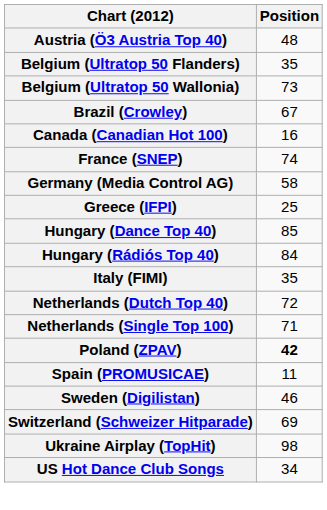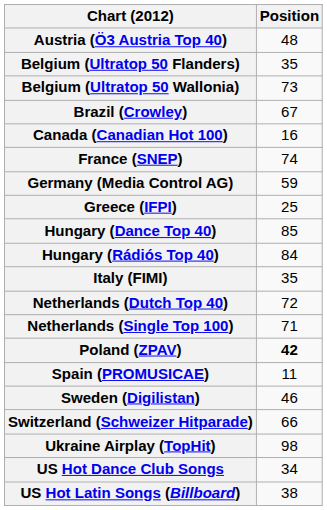 <table class="wikitable plainrowheaders sortable" style="text-align:center">
 <tr>
 <th scope="col">Chart (2012)</th>
 <th scope="col">Position</th>
 </tr>
 <tr>
 <th scope="row">Austria (<a href='#'>Ö3 Austria Top 40</a>)</th>
 <td style="text-align:center;">48</td>
 </tr>
 <tr>
 <th scope="row">Belgium (<a href='#'>Ultratop 50</a> Flanders)</th>
 <td style="text-align:center;">35</td>
 </tr>
 <tr>
 <th scope="row">Belgium (<a href='#'>Ultratop 50</a> Wallonia)</th>
 <td style="text-align:center;">73</td>
 </tr>
 <tr>
 <th scope="row">Brazil (<a href='#'>Crowley</a>)</th>
 <td style="text-align:center;">67</td>
 </tr>
 <tr>
 <th scope="row">Canada (<a href='#'>Canadian Hot 100</a>)</th>
 <td style="text-align:center;">16</td>
 </tr>
 <tr>
 <th scope="row">France (<a href='#'>SNEP</a>)</th>
 <td style="text-align:center;">74</td>
 </tr>
 <tr>
 <th scope="row">Germany (Media Control AG)</th>
-<td style="text-align:center;">58</td>
+<td style="text-align:center;">59</td>
 </tr>
 <tr>
 <th scope="row">Greece (<a href='#'>IFPI</a>)</th>
 <td style="text-align:center;">25</td>
 </tr>
 <tr>
 <th scope="row">Hungary (<a href='#'>Dance Top 40</a>)</th>
 <td style="text-align:center;">85</td>
 </tr>
 <tr>
 <th scope="row">Hungary (<a href='#'>Rádiós Top 40</a>)</th>
 <td style="text-align:center;">84</td>
 </tr>
 <tr>
 <th scope="row">Italy (FIMI)</th>
 <td style="text-align:center;">35</td>
 </tr>
 <tr>
 <th scope="row">Netherlands (<a href='#'>Dutch Top 40</a>)</th>
 <td style="text-align:center;">72</td>
 </tr>
 <tr>
 <th scope="row">Netherlands (<a href='#'>Single Top 100</a>)</th>
 <td style="text-align:center;">71</td>
 </tr>
 <tr>
 <th scope="row">Poland (<a href='#'>ZPAV</a>)</th>
 <td style="text-align:center;"><strong>42</strong></td>
 </tr>
 <tr>
 <th scope="row">Spain (<a href='#'>PROMUSICAE</a>)</th>
 <td style="text-align:center;">11</td>
 </tr>
 <tr>
 <th scope="row">Sweden (<a href='#'>Digilistan</a>)</th>
 <td style="text-align:center;">46</td>
 </tr>
 <tr>
 <th scope="row">Switzerland (<a href='#'>Schweizer Hitparade</a>)</th>
-<td style="text-align:center;">69</td>
+<td style="text-align:center;">66</td>
 </tr>
 <tr>
 <th scope="row">Ukraine Airplay (<a href='#'>TopHit</a>)</th>
 <td style="text-align:center;">98</td>
 </tr>
 <tr>
 <th scope="row">US <a href='#'>Hot Dance Club Songs</a></th>
 <td style="text-align:center;">34</td>
 </tr>
+<tr>
+<th scope="row">US <a href='#'>Hot Latin Songs</a> (<em><a href='#'>Billboard</a></em>)</th>
+<td style="text-align:center;">38</td>
+</tr>
 </table>
